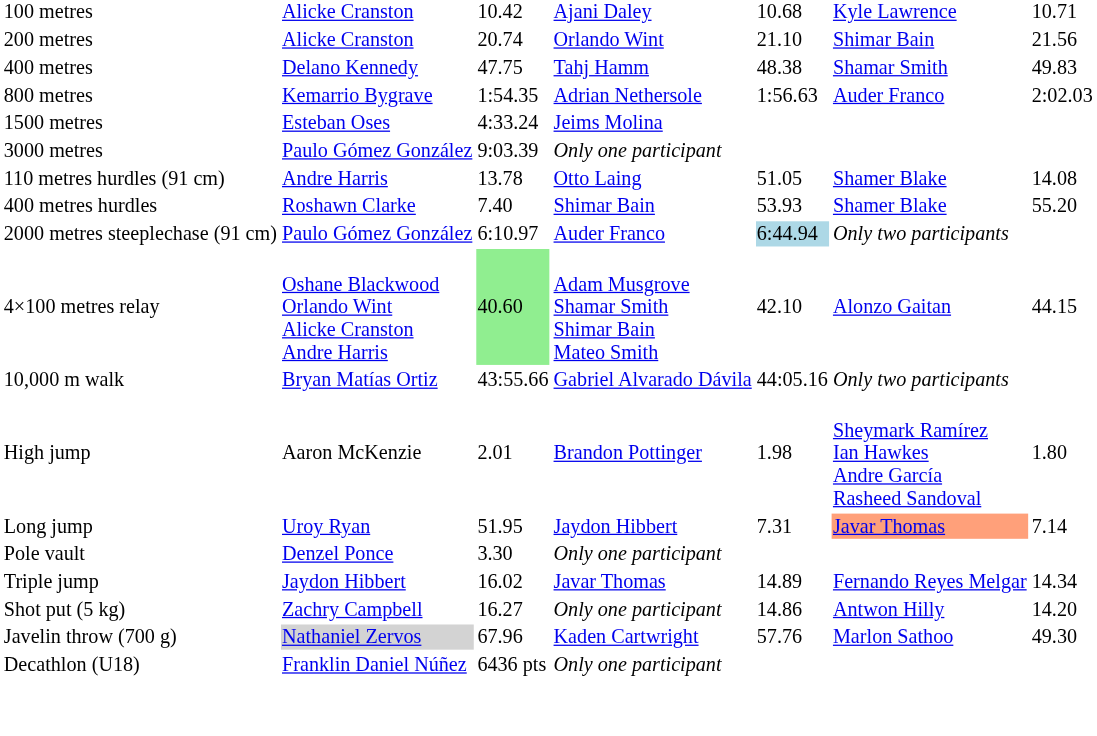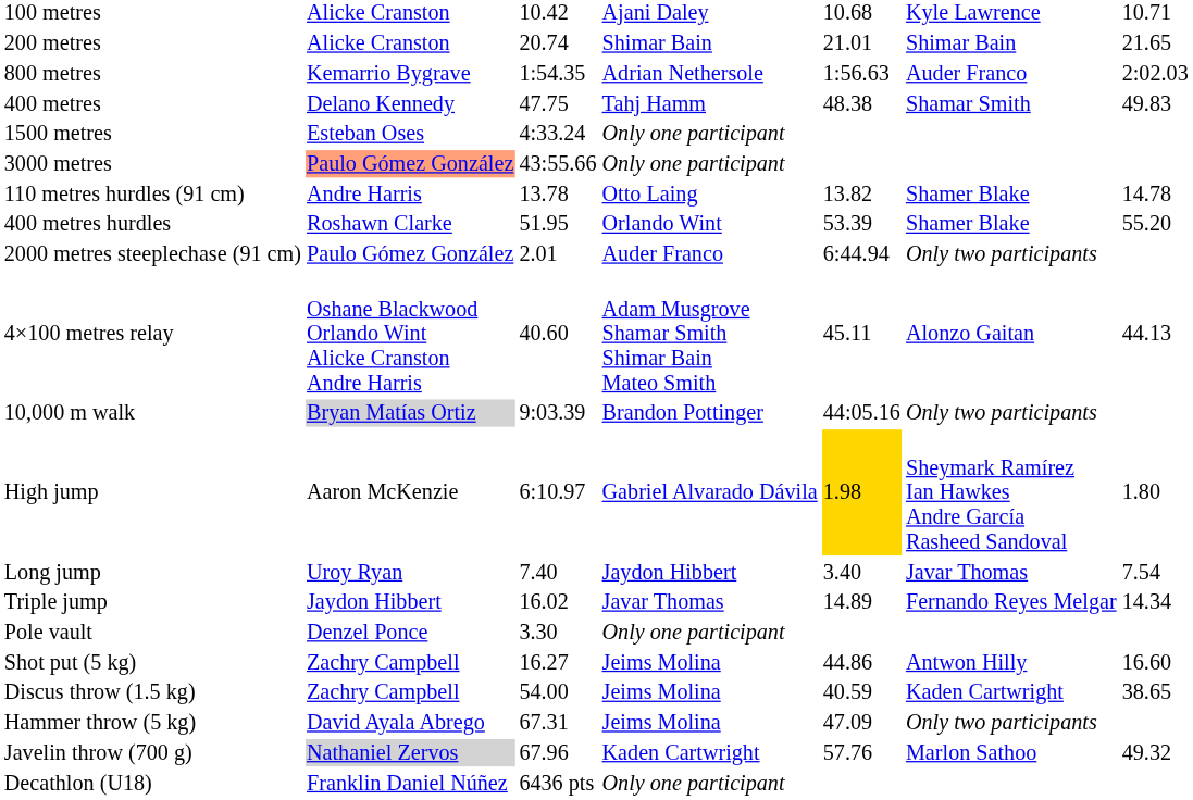 <table>
 <tr>
 <td>100 metres</td>
 <td><a href='#'>Alicke Cranston</a><br></td>
 <td>10.42  </td>
 <td><a href='#'>Ajani Daley</a><br></td>
 <td>10.68</td>
 <td><a href='#'>Kyle Lawrence</a><br></td>
 <td>10.71</td>
 </tr>
 <tr>
 <td>200 metres</td>
 <td><a href='#'>Alicke Cranston</a><br></td>
 <td>20.74</td>
-<td><a href='#'>Orlando Wint</a><br></td>
-<td>21.10</td>
 <td><a href='#'>Shimar Bain</a><br></td>
-<td>21.56</td>
+<td>21.01</td>
+<td><a href='#'>Shimar Bain</a><br></td>
+<td>21.65</td>
+</tr>
+<tr>
+<td>800 metres</td>
+<td><a href='#'>Kemarrio Bygrave</a><br></td>
+<td>1:54.35</td>
+<td><a href='#'>Adrian Nethersole</a><br></td>
+<td>1:56.63</td>
+<td><a href='#'>Auder Franco</a><br></td>
+<td>2:02.03</td>
 </tr>
 <tr>
 <td>400 metres</td>
 <td><a href='#'>Delano Kennedy</a><br></td>
 <td>47.75</td>
 <td><a href='#'>Tahj Hamm</a><br></td>
 <td>48.38</td>
 <td><a href='#'>Shamar Smith</a><br></td>
 <td>49.83</td>
 </tr>
 <tr>
-<td>800 metres</td>
-<td><a href='#'>Kemarrio Bygrave</a><br></td>
-<td>1:54.35</td>
-<td><a href='#'>Adrian Nethersole</a><br></td>
-<td>1:56.63</td>
-<td><a href='#'>Auder Franco</a><br></td>
-<td>2:02.03</td>
-</tr>
-<tr>
 <td>1500 metres</td>
 <td><a href='#'>Esteban Oses</a><br></td>
 <td>4:33.24</td>
-<td><a href='#'>Jeims Molina</a><br></td>
+<td><em>Only one participant</em></td>
 <td></td>
 <td></td>
 <td></td>
 </tr>
 <tr>
 <td>3000 metres</td>
-<td><a href='#'>Paulo Gómez González</a><br></td>
-<td>9:03.39</td>
+<td style="background: lightsalmon;"><a href='#'>Paulo Gómez González</a><br></td>
+<td>43:55.66</td>
 <td><em>Only one participant</em></td>
 <td></td>
 <td></td>
 <td></td>
 </tr>
 <tr>
 <td>110 metres hurdles (91 cm)</td>
 <td><a href='#'>Andre Harris</a><br></td>
 <td>13.78</td>
 <td><a href='#'>Otto Laing</a><br></td>
-<td>51.05</td>
+<td>13.82</td>
 <td><a href='#'>Shamer Blake</a><br></td>
-<td>14.08</td>
+<td>14.78</td>
 </tr>
 <tr>
 <td>400 metres hurdles</td>
 <td><a href='#'>Roshawn Clarke</a><br></td>
-<td>7.40</td>
-<td><a href='#'>Shimar Bain</a><br></td>
-<td>53.93</td>
+<td>51.95 </td>
+<td><a href='#'>Orlando Wint</a><br></td>
+<td>53.39</td>
 <td><a href='#'>Shamer Blake</a><br></td>
 <td>55.20</td>
 </tr>
 <tr>
 <td>2000 metres steeplechase (91 cm)</td>
 <td><a href='#'>Paulo Gómez González</a><br></td>
-<td>6:10.97  </td>
+<td>2.01</td>
 <td><a href='#'>Auder Franco</a><br></td>
-<td style="background: lightblue;">6:44.94</td>
+<td>6:44.94</td>
 <td><em>Only two participants</em></td>
 <td></td>
 </tr>
 <tr>
 <td>4×100 metres relay</td>
 <td><br><a href='#'>Oshane Blackwood</a><br><a href='#'>Orlando Wint</a><br><a href='#'>Alicke Cranston</a><br><a href='#'>Andre Harris</a></td>
-<td style="background: lightgreen;">40.60   </td>
+<td>40.60   </td>
 <td><br><a href='#'>Adam Musgrove</a><br><a href='#'>Shamar Smith</a><br><a href='#'>Shimar Bain</a><br><a href='#'>Mateo Smith</a></td>
-<td>42.10</td>
+<td>45.11</td>
 <td><a href='#'>Alonzo Gaitan</a><br></td>
-<td>44.15</td>
+<td>44.13</td>
 </tr>
 <tr>
 <td>10,000 m walk</td>
-<td><a href='#'>Bryan Matías Ortiz</a><br></td>
-<td>43:55.66</td>
-<td><a href='#'>Gabriel Alvarado Dávila</a><br></td>
+<td style="background: lightgrey;"><a href='#'>Bryan Matías Ortiz</a><br></td>
+<td>9:03.39</td>
+<td><a href='#'>Brandon Pottinger</a><br></td>
 <td>44:05.16</td>
 <td><em>Only two participants</em></td>
 <td></td>
 </tr>
 <tr>
 <td>High jump</td>
 <td>Aaron McKenzie<br></td>
-<td>2.01</td>
-<td><a href='#'>Brandon Pottinger</a><br></td>
-<td>1.98</td>
+<td>6:10.97  </td>
+<td><a href='#'>Gabriel Alvarado Dávila</a><br></td>
+<td style="background: gold;">1.98</td>
 <td><br><a href='#'>Sheymark Ramírez</a><br><a href='#'>Ian Hawkes</a><br><a href='#'>Andre García</a><br><a href='#'>Rasheed Sandoval</a></td>
 <td>1.80</td>
 </tr>
 <tr>
 <td>Long jump</td>
 <td><a href='#'>Uroy Ryan</a><br></td>
-<td>51.95 </td>
+<td>7.40</td>
 <td><a href='#'>Jaydon Hibbert</a><br></td>
-<td>7.31</td>
-<td style="background: lightsalmon;"><a href='#'>Javar Thomas</a><br></td>
-<td>7.14</td>
+<td>3.40</td>
+<td><a href='#'>Javar Thomas</a><br></td>
+<td>7.54</td>
+</tr>
+<tr>
+<td>Triple jump</td>
+<td><a href='#'>Jaydon Hibbert</a><br></td>
+<td>16.02 </td>
+<td><a href='#'>Javar Thomas</a><br></td>
+<td>14.89</td>
+<td><a href='#'>Fernando Reyes Melgar</a><br></td>
+<td>14.34</td>
 </tr>
 <tr>
 <td>Pole vault</td>
 <td><a href='#'>Denzel Ponce</a><br></td>
 <td>3.30</td>
 <td><em>Only one participant</em></td>
 <td></td>
 <td></td>
 <td></td>
 </tr>
 <tr>
-<td>Triple jump</td>
-<td><a href='#'>Jaydon Hibbert</a><br></td>
-<td>16.02 </td>
-<td><a href='#'>Javar Thomas</a><br></td>
-<td>14.89</td>
-<td><a href='#'>Fernando Reyes Melgar</a><br></td>
-<td>14.34</td>
-</tr>
-<tr>
 <td>Shot put (5 kg)</td>
 <td><a href='#'>Zachry Campbell</a><br></td>
 <td>16.27</td>
-<td><em>Only one participant</em></td>
-<td>14.86</td>
+<td><a href='#'>Jeims Molina</a><br></td>
+<td>44.86</td>
 <td><a href='#'>Antwon Hilly</a><br></td>
-<td>14.20</td>
+<td>16.60</td>
+</tr>
+<tr>
+<td>Discus throw (1.5 kg)</td>
+<td><a href='#'>Zachry Campbell</a><br></td>
+<td>54.00</td>
+<td><a href='#'>Jeims Molina</a><br></td>
+<td>40.59</td>
+<td><a href='#'>Kaden Cartwright</a><br></td>
+<td>38.65</td>
+</tr>
+<tr>
+<td>Hammer throw (5 kg)</td>
+<td><a href='#'>David Ayala Abrego</a><br></td>
+<td>67.31</td>
+<td><a href='#'>Jeims Molina</a><br></td>
+<td>47.09</td>
+<td><em>Only two participants</em></td>
+<td></td>
 </tr>
 <tr>
 <td>Javelin throw (700 g)</td>
 <td style="background: lightgrey;"><a href='#'>Nathaniel Zervos</a><br></td>
 <td>67.96  </td>
 <td><a href='#'>Kaden Cartwright</a><br></td>
 <td>57.76</td>
 <td><a href='#'>Marlon Sathoo</a><br></td>
-<td>49.30</td>
+<td>49.32</td>
 </tr>
 <tr>
 <td>Decathlon (U18)</td>
 <td><a href='#'>Franklin Daniel Núñez</a><br></td>
 <td>6436 pts</td>
 <td><em>Only one participant</em></td>
 <td></td>
 <td></td>
 <td></td>
 </tr>
 </table>
